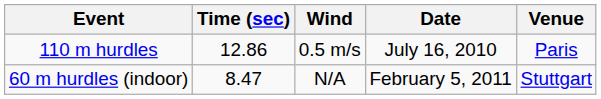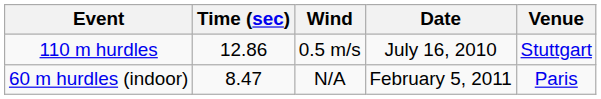 <table class=wikitable style=text-align:center>
 <tr>
 <th>Event</th>
 <th>Time (<a href='#'>sec</a>)</th>
 <th>Wind</th>
 <th>Date</th>
 <th>Venue</th>
 </tr>
 <tr>
 <td><a href='#'>110 m hurdles</a></td>
 <td>12.86</td>
 <td>0.5 m/s</td>
 <td>July 16, 2010</td>
-<td><a href='#'>Paris</a></td>
+<td><a href='#'>Stuttgart</a></td>
 </tr>
 <tr>
 <td><a href='#'>60 m hurdles</a> (indoor)</td>
 <td>8.47</td>
 <td>N/A</td>
 <td>February 5, 2011</td>
-<td><a href='#'>Stuttgart</a></td>
+<td><a href='#'>Paris</a></td>
 </tr>
 </table>
